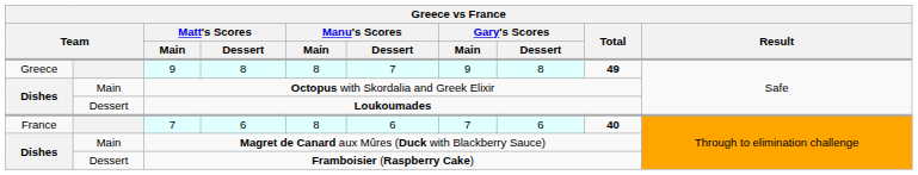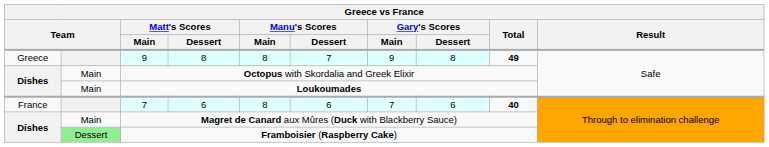 <table class="wikitable plainrowheaders" style="text-align:center; font-size:90%; width:80em;">
 <tr>
 <th colspan="16" >Greece vs France</th>
 </tr>
 <tr>
 <th rowspan="2" colspan="2">Team</th>
 <th scope="col" colspan="2"><a href='#'>Matt</a>'s Scores</th>
 <th scope="col" colspan="2"><a href='#'>Manu</a>'s Scores</th>
 <th scope="col" colspan="2"><a href='#'>Gary</a>'s Scores</th>
 <th scope="col" rowspan="2">Total<br><small></small></th>
 <th scope="col" rowspan="2">Result</th>
 </tr>
 <tr>
 <th scope="col">Main</th>
 <th scope="col">Dessert</th>
 <th scope="col">Main</th>
 <th scope="col">Dessert</th>
 <th scope="col">Main</th>
 <th scope="col">Dessert</th>
 </tr>
 <tr style="border-top:3px solid #aaa;">
 <td>Greece</td>
 <th style="text-align:centre"></th>
 <td bgcolor="#e0ffff">9</td>
 <td bgcolor="#e0ffff">8</td>
 <td bgcolor="#e0ffff">8</td>
 <td bgcolor="#e0ffff">7</td>
 <td bgcolor="#e0ffff">9</td>
 <td bgcolor="#e0ffff">8</td>
 <td><strong>49</strong></td>
 <td rowspan="3">Safe</td>
 </tr>
 <tr>
 <th rowspan="2">Dishes</th>
 <td>Main</td>
 <td colspan="7"><strong>Octopus</strong> with Skordalia and Greek Elixir</td>
 </tr>
 <tr>
-<td>Dessert</td>
+<td>Main</td>
 <td colspan="7"><strong>Loukoumades</strong></td>
 </tr>
 <tr style="border-top:3px solid #aaa;">
 <td>France</td>
 <th style="text-align:centre"></th>
 <td bgcolor="#e0ffff">7</td>
 <td bgcolor="#e0ffff">6</td>
 <td bgcolor="#e0ffff">8</td>
 <td bgcolor="#e0ffff">6</td>
 <td bgcolor="#e0ffff">7</td>
 <td bgcolor="#e0ffff">6</td>
 <td><strong>40</strong></td>
 <td style="background:orange" rowspan="3">Through to elimination challenge</td>
 </tr>
 <tr>
 <th rowspan="2">Dishes</th>
 <td>Main</td>
 <td colspan="7"><strong>Magret de Canard</strong> aux Mûres (<strong>Duck</strong> with Blackberry Sauce)</td>
 </tr>
 <tr>
-<td>Dessert</td>
+<td style="background: lightgreen;">Dessert</td>
 <td colspan="7"><strong>Framboisier</strong> (<strong>Raspberry Cake</strong>)</td>
 </tr>
 </table>
